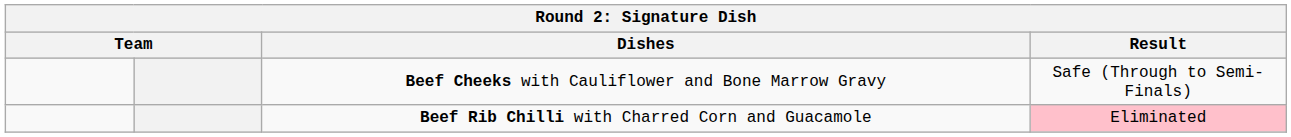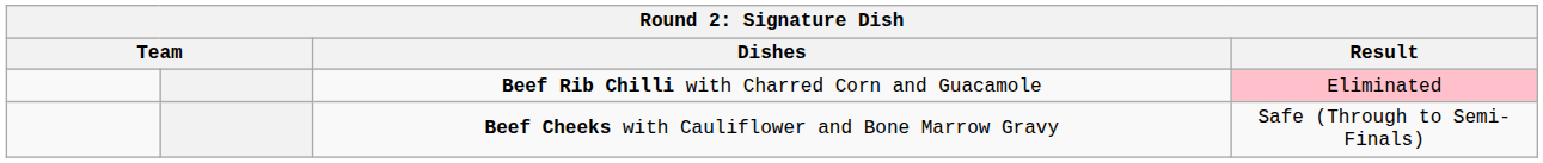 <table class="wikitable plainrowheaders" style="margin:1em auto; text-align:center; font-size:90%; width:80em;">
 <tr>
 <th colspan="4" >Round 2: Signature Dish</th>
 </tr>
 <tr>
 <th style="width:20%;" colspan="2">Team</th>
 <th style="width:60%;">Dishes</th>
 <th style="width:20%;">Result</th>
 </tr>
 <tr>
 <td></td>
 <th></th>
-<td><strong>Beef Cheeks</strong> with Cauliflower and Bone Marrow Gravy</td>
-<td>Safe (Through to Semi-Finals)</td>
+<td><strong>Beef Rib Chilli</strong> with Charred Corn and Guacamole</td>
+<td bgcolor="pink">Eliminated</td>
 </tr>
 <tr>
 <td></td>
 <th></th>
-<td><strong>Beef Rib Chilli</strong> with Charred Corn and Guacamole</td>
-<td bgcolor="pink">Eliminated</td>
+<td><strong>Beef Cheeks</strong> with Cauliflower and Bone Marrow Gravy</td>
+<td>Safe (Through to Semi-Finals)</td>
 </tr>
 </table>
